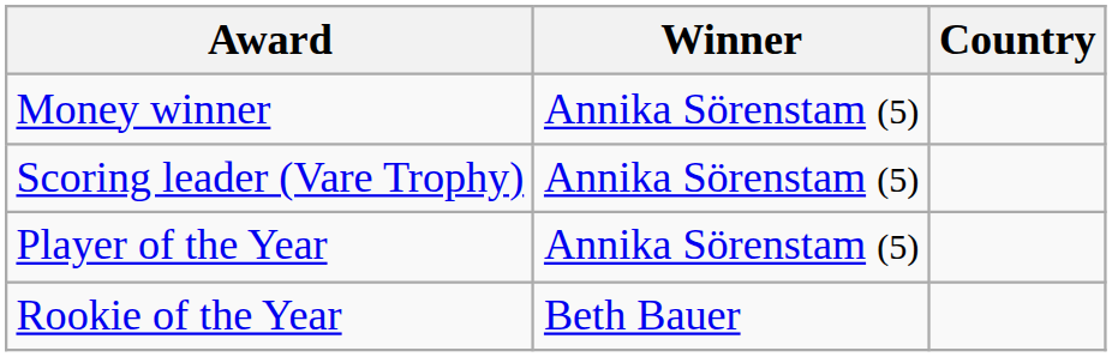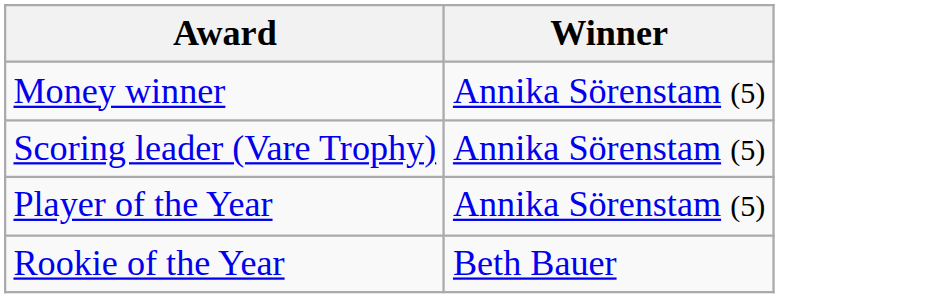 <table class="wikitable">
 <tr>
 <th>Award</th>
 <th>Winner</th>
-<th>Country</th>
 </tr>
 <tr>
 <td><a href='#'>Money winner</a></td>
 <td><a href='#'>Annika Sörenstam</a> <small>(5)</small></td>
-<td></td>
 </tr>
 <tr>
 <td><a href='#'>Scoring leader (Vare Trophy)</a></td>
 <td><a href='#'>Annika Sörenstam</a> <small>(5)</small></td>
-<td></td>
 </tr>
 <tr>
 <td><a href='#'>Player of the Year</a></td>
 <td><a href='#'>Annika Sörenstam</a> <small>(5)</small></td>
-<td></td>
 </tr>
 <tr>
 <td><a href='#'>Rookie of the Year</a></td>
 <td><a href='#'>Beth Bauer</a></td>
-<td></td>
 </tr>
 </table>
